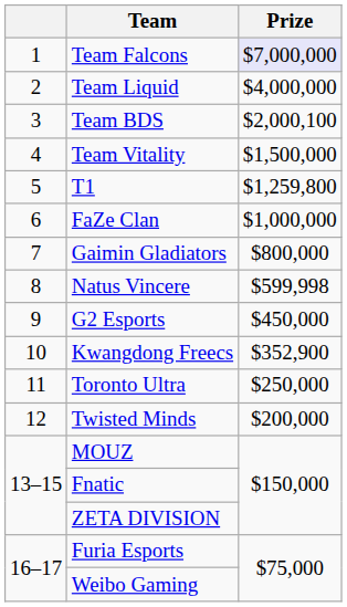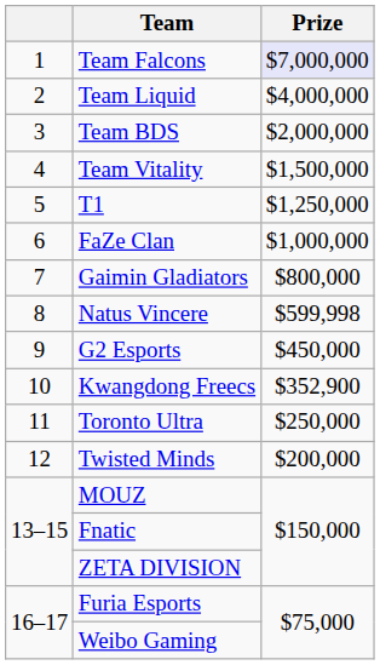 <table class="wikitable" style="text-align:center">
 <tr>
 <th></th>
 <th>Team</th>
 <th>Prize</th>
 </tr>
 <tr>
 <td>1</td>
 <td style="text-align:left"><a href='#'>Team Falcons</a></td>
 <td style="background: lavender;">$7,000,000</td>
 </tr>
 <tr>
 <td>2</td>
 <td style="text-align:left"><a href='#'>Team Liquid</a></td>
 <td>$4,000,000</td>
 </tr>
 <tr>
 <td>3</td>
 <td style="text-align:left"><a href='#'>Team BDS</a></td>
-<td>$2,000,100</td>
+<td>$2,000,000</td>
 </tr>
 <tr>
 <td>4</td>
 <td style="text-align:left"><a href='#'>Team Vitality</a></td>
 <td>$1,500,000</td>
 </tr>
 <tr>
 <td>5</td>
 <td style="text-align:left"><a href='#'>T1</a></td>
-<td>$1,259,800</td>
+<td>$1,250,000</td>
 </tr>
 <tr>
 <td>6</td>
 <td style="text-align:left"><a href='#'>FaZe Clan</a></td>
 <td>$1,000,000</td>
 </tr>
 <tr>
 <td>7</td>
 <td style="text-align:left"><a href='#'>Gaimin Gladiators</a></td>
 <td>$800,000</td>
 </tr>
 <tr>
 <td>8</td>
 <td style="text-align:left"><a href='#'>Natus Vincere</a></td>
 <td>$599,998</td>
 </tr>
 <tr>
 <td>9</td>
 <td style="text-align:left"><a href='#'>G2 Esports</a></td>
 <td>$450,000</td>
 </tr>
 <tr>
 <td>10</td>
 <td style="text-align:left"><a href='#'>Kwangdong Freecs</a></td>
 <td>$352,900</td>
 </tr>
 <tr>
 <td>11</td>
 <td style="text-align:left"><a href='#'>Toronto Ultra</a></td>
 <td>$250,000</td>
 </tr>
 <tr>
 <td>12</td>
 <td style="text-align:left"><a href='#'>Twisted Minds</a></td>
 <td>$200,000</td>
 </tr>
 <tr>
 <td rowspan="3">13–15</td>
 <td style="text-align:left"><a href='#'>MOUZ</a></td>
 <td rowspan="3">$150,000</td>
 </tr>
 <tr>
 <td style="text-align:left"><a href='#'>Fnatic</a></td>
 </tr>
 <tr>
 <td style="text-align:left"><a href='#'>ZETA DIVISION</a></td>
 </tr>
 <tr>
 <td rowspan="2">16–17</td>
 <td style="text-align:left"><a href='#'>Furia Esports</a></td>
 <td rowspan="2">$75,000</td>
 </tr>
 <tr>
 <td style="text-align:left"><a href='#'>Weibo Gaming</a></td>
 </tr>
 </table>
